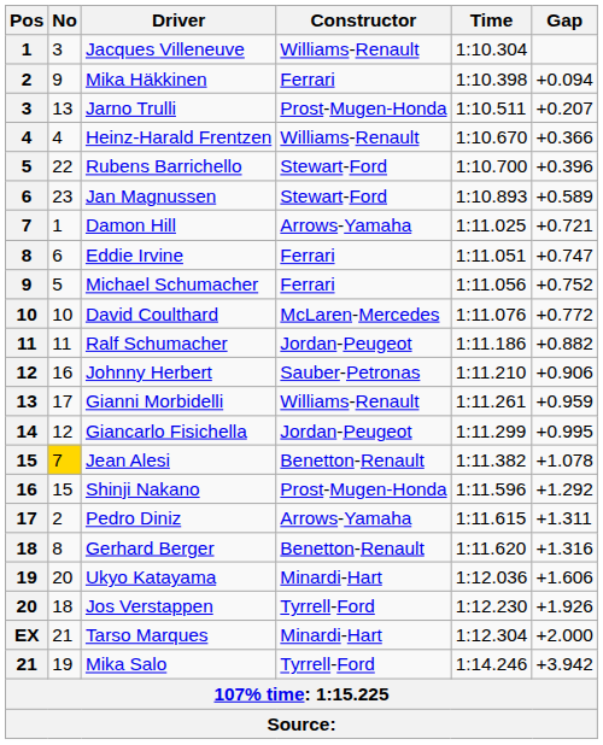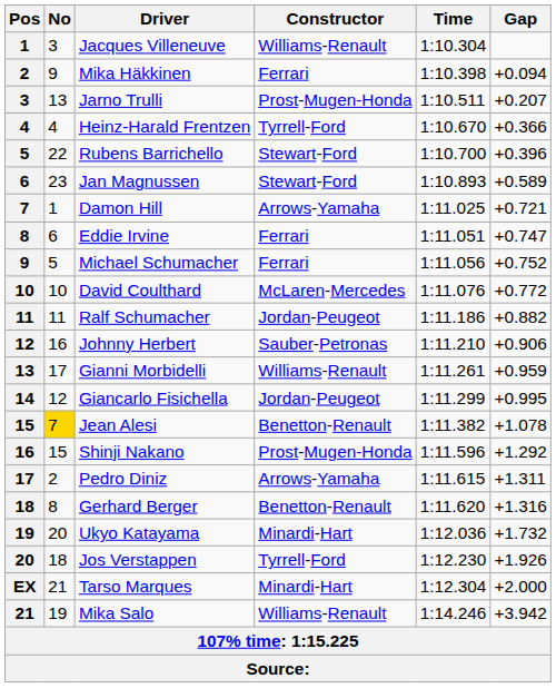 <table class="wikitable sortable" style="font-size: 95%;">
 <tr>
 <th>Pos</th>
 <th>No</th>
 <th>Driver</th>
 <th>Constructor</th>
 <th>Time</th>
 <th>Gap</th>
 </tr>
 <tr>
 <th>1</th>
 <td>3</td>
 <td data-sort-value="vil"> <a href='#'>Jacques Villeneuve</a></td>
 <td><a href='#'>Williams</a>-<a href='#'>Renault</a></td>
 <td>1:10.304</td>
 <td></td>
 </tr>
 <tr>
 <th>2</th>
 <td>9</td>
 <td data-sort-value="hak"> <a href='#'>Mika Häkkinen</a></td>
 <td><a href='#'>Ferrari</a></td>
 <td>1:10.398</td>
 <td>+0.094</td>
 </tr>
 <tr>
 <th>3</th>
 <td>13</td>
 <td data-sort-value="tru"> <a href='#'>Jarno Trulli</a></td>
 <td><a href='#'>Prost</a>-<a href='#'>Mugen-Honda</a></td>
 <td>1:10.511</td>
 <td>+0.207</td>
 </tr>
 <tr>
 <th>4</th>
 <td>4</td>
 <td data-sort-value="fre"> <a href='#'>Heinz-Harald Frentzen</a></td>
-<td><a href='#'>Williams</a>-<a href='#'>Renault</a></td>
+<td><a href='#'>Tyrrell</a>-<a href='#'>Ford</a></td>
 <td>1:10.670</td>
 <td>+0.366</td>
 </tr>
 <tr>
 <th>5</th>
 <td>22</td>
 <td data-sort-value="bar"> <a href='#'>Rubens Barrichello</a></td>
 <td><a href='#'>Stewart</a>-<a href='#'>Ford</a></td>
 <td>1:10.700</td>
 <td>+0.396</td>
 </tr>
 <tr>
 <th>6</th>
 <td>23</td>
 <td data-sort-value="mag"> <a href='#'>Jan Magnussen</a></td>
 <td><a href='#'>Stewart</a>-<a href='#'>Ford</a></td>
 <td>1:10.893</td>
 <td>+0.589</td>
 </tr>
 <tr>
 <th>7</th>
 <td>1</td>
 <td data-sort-value="hil"> <a href='#'>Damon Hill</a></td>
 <td><a href='#'>Arrows</a>-<a href='#'>Yamaha</a></td>
 <td>1:11.025</td>
 <td>+0.721</td>
 </tr>
 <tr>
 <th>8</th>
 <td>6</td>
 <td data-sort-value="irv"> <a href='#'>Eddie Irvine</a></td>
 <td><a href='#'>Ferrari</a></td>
 <td>1:11.051</td>
 <td>+0.747</td>
 </tr>
 <tr>
 <th>9</th>
 <td>5</td>
 <td data-sort-value="scm"> <a href='#'>Michael Schumacher</a></td>
 <td><a href='#'>Ferrari</a></td>
 <td>1:11.056</td>
 <td>+0.752</td>
 </tr>
 <tr>
 <th>10</th>
 <td>10</td>
 <td data-sort-value="cou"> <a href='#'>David Coulthard</a></td>
 <td><a href='#'>McLaren</a>-<a href='#'>Mercedes</a></td>
 <td>1:11.076</td>
 <td>+0.772</td>
 </tr>
 <tr>
 <th>11</th>
 <td>11</td>
 <td data-sort-value="scr"> <a href='#'>Ralf Schumacher</a></td>
 <td><a href='#'>Jordan</a>-<a href='#'>Peugeot</a></td>
 <td>1:11.186</td>
 <td>+0.882</td>
 </tr>
 <tr>
 <th>12</th>
 <td>16</td>
 <td data-sort-value="her"> <a href='#'>Johnny Herbert</a></td>
 <td><a href='#'>Sauber</a>-<a href='#'>Petronas</a></td>
 <td>1:11.210</td>
 <td>+0.906</td>
 </tr>
 <tr>
 <th>13</th>
 <td>17</td>
 <td data-sort-value="mor"> <a href='#'>Gianni Morbidelli</a></td>
 <td><a href='#'>Williams</a>-<a href='#'>Renault</a></td>
 <td>1:11.261</td>
 <td>+0.959</td>
 </tr>
 <tr>
 <th>14</th>
 <td>12</td>
 <td data-sort-value="fis"> <a href='#'>Giancarlo Fisichella</a></td>
 <td><a href='#'>Jordan</a>-<a href='#'>Peugeot</a></td>
 <td>1:11.299</td>
 <td>+0.995</td>
 </tr>
 <tr>
 <th>15</th>
 <td style="background: gold;">7</td>
 <td data-sort-value="ale"> <a href='#'>Jean Alesi</a></td>
 <td><a href='#'>Benetton</a>-<a href='#'>Renault</a></td>
 <td>1:11.382</td>
 <td>+1.078</td>
 </tr>
 <tr>
 <th>16</th>
 <td>15</td>
 <td data-sort-value="nak"> <a href='#'>Shinji Nakano</a></td>
 <td><a href='#'>Prost</a>-<a href='#'>Mugen-Honda</a></td>
 <td>1:11.596</td>
 <td>+1.292</td>
 </tr>
 <tr>
 <th>17</th>
 <td>2</td>
 <td data-sort-value="din"> <a href='#'>Pedro Diniz</a></td>
 <td><a href='#'>Arrows</a>-<a href='#'>Yamaha</a></td>
 <td>1:11.615</td>
 <td>+1.311</td>
 </tr>
 <tr>
 <th>18</th>
 <td>8</td>
 <td data-sort-value="ber"> <a href='#'>Gerhard Berger</a></td>
 <td><a href='#'>Benetton</a>-<a href='#'>Renault</a></td>
 <td>1:11.620</td>
 <td>+1.316</td>
 </tr>
 <tr>
 <th>19</th>
 <td>20</td>
 <td data-sort-value="kat"> <a href='#'>Ukyo Katayama</a></td>
 <td><a href='#'>Minardi</a>-<a href='#'>Hart</a></td>
 <td>1:12.036</td>
-<td>+1.606</td>
+<td>+1.732</td>
 </tr>
 <tr>
 <th>20</th>
 <td>18</td>
 <td data-sort-value="ver"> <a href='#'>Jos Verstappen</a></td>
 <td><a href='#'>Tyrrell</a>-<a href='#'>Ford</a></td>
 <td>1:12.230</td>
 <td>+1.926</td>
 </tr>
 <tr>
 <th data-sort-value="21">EX</th>
 <td>21</td>
 <td data-sort-value="mar"> <a href='#'>Tarso Marques</a></td>
 <td><a href='#'>Minardi</a>-<a href='#'>Hart</a></td>
 <td>1:12.304</td>
 <td>+2.000</td>
 </tr>
 <tr>
 <th>21</th>
 <td>19</td>
 <td data-sort-value="sal"> <a href='#'>Mika Salo</a></td>
-<td><a href='#'>Tyrrell</a>-<a href='#'>Ford</a></td>
+<td><a href='#'>Williams</a>-<a href='#'>Renault</a></td>
 <td>1:14.246</td>
 <td>+3.942</td>
 </tr>
 <tr>
 <th colspan="6"><a href='#'>107% time</a>: 1:15.225</th>
 </tr>
 <tr>
 <th colspan="6">Source:</th>
 </tr>
 </table>
